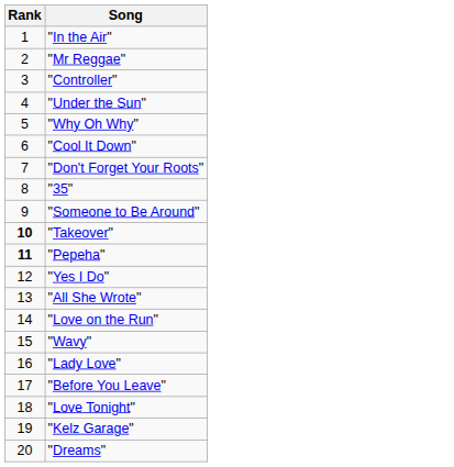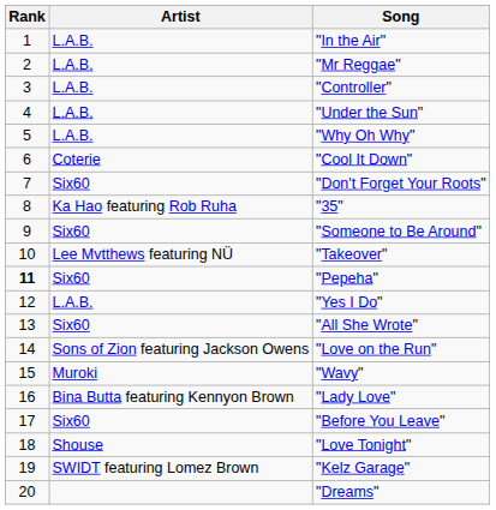 <table class="wikitable sortable">
 <tr>
 <th>Rank</th>
+<th>Artist</th>
 <th>Song</th>
 </tr>
 <tr>
 <td align="center">1</td>
+<td><a href='#'>L.A.B.</a></td>
 <td>"<a href='#'>In the Air</a>"</td>
 </tr>
 <tr>
 <td align="center">2</td>
+<td><a href='#'>L.A.B.</a></td>
 <td>"<a href='#'>Mr Reggae</a>"</td>
 </tr>
 <tr>
 <td align="center">3</td>
+<td><a href='#'>L.A.B.</a></td>
 <td>"<a href='#'>Controller</a>"</td>
 </tr>
 <tr>
 <td align="center">4</td>
+<td><a href='#'>L.A.B.</a></td>
 <td>"<a href='#'>Under the Sun</a>"</td>
 </tr>
 <tr>
 <td align="center">5</td>
+<td><a href='#'>L.A.B.</a></td>
 <td>"<a href='#'>Why Oh Why</a>"</td>
 </tr>
 <tr>
 <td align="center">6</td>
+<td><a href='#'>Coterie</a></td>
 <td>"<a href='#'>Cool It Down</a>"</td>
 </tr>
 <tr>
 <td align="center">7</td>
+<td><a href='#'>Six60</a></td>
 <td>"<a href='#'>Don't Forget Your Roots</a>"</td>
 </tr>
 <tr>
 <td align="center">8</td>
+<td><a href='#'>Ka Hao</a> featuring <a href='#'>Rob Ruha</a></td>
 <td>"<a href='#'>35</a>"</td>
 </tr>
 <tr>
 <td align="center">9</td>
+<td><a href='#'>Six60</a></td>
 <td>"<a href='#'>Someone to Be Around</a>"</td>
 </tr>
 <tr>
-<td align="center"><strong>10</strong></td>
+<td align="center">10</td>
+<td><a href='#'>Lee Mvtthews</a> featuring NÜ</td>
 <td>"<a href='#'>Takeover</a>"</td>
 </tr>
 <tr>
 <td align="center"><strong>11</strong></td>
+<td><a href='#'>Six60</a></td>
 <td>"<a href='#'>Pepeha</a>"</td>
 </tr>
 <tr>
 <td align="center">12</td>
+<td><a href='#'>L.A.B.</a></td>
 <td>"<a href='#'>Yes I Do</a>"</td>
 </tr>
 <tr>
 <td align="center">13</td>
+<td><a href='#'>Six60</a></td>
 <td>"<a href='#'>All She Wrote</a>"</td>
 </tr>
 <tr>
 <td align="center">14</td>
+<td><a href='#'>Sons of Zion</a> featuring Jackson Owens</td>
 <td>"<a href='#'>Love on the Run</a>"</td>
 </tr>
 <tr>
 <td align="center">15</td>
+<td><a href='#'>Muroki</a></td>
 <td>"<a href='#'>Wavy</a>"</td>
 </tr>
 <tr>
 <td align="center">16</td>
+<td><a href='#'>Bina Butta</a> featuring Kennyon Brown</td>
 <td>"<a href='#'>Lady Love</a>"</td>
 </tr>
 <tr>
 <td align="center">17</td>
+<td><a href='#'>Six60</a></td>
 <td>"<a href='#'>Before You Leave</a>"</td>
 </tr>
 <tr>
 <td align="center">18</td>
+<td><a href='#'>Shouse</a></td>
 <td>"<a href='#'>Love Tonight</a>"</td>
 </tr>
 <tr>
 <td align="center">19</td>
+<td><a href='#'>SWIDT</a> featuring Lomez Brown</td>
 <td>"<a href='#'>Kelz Garage</a>"</td>
 </tr>
 <tr>
 <td align="center">20</td>
+<td></td>
 <td>"<a href='#'>Dreams</a>"</td>
 </tr>
 </table>
